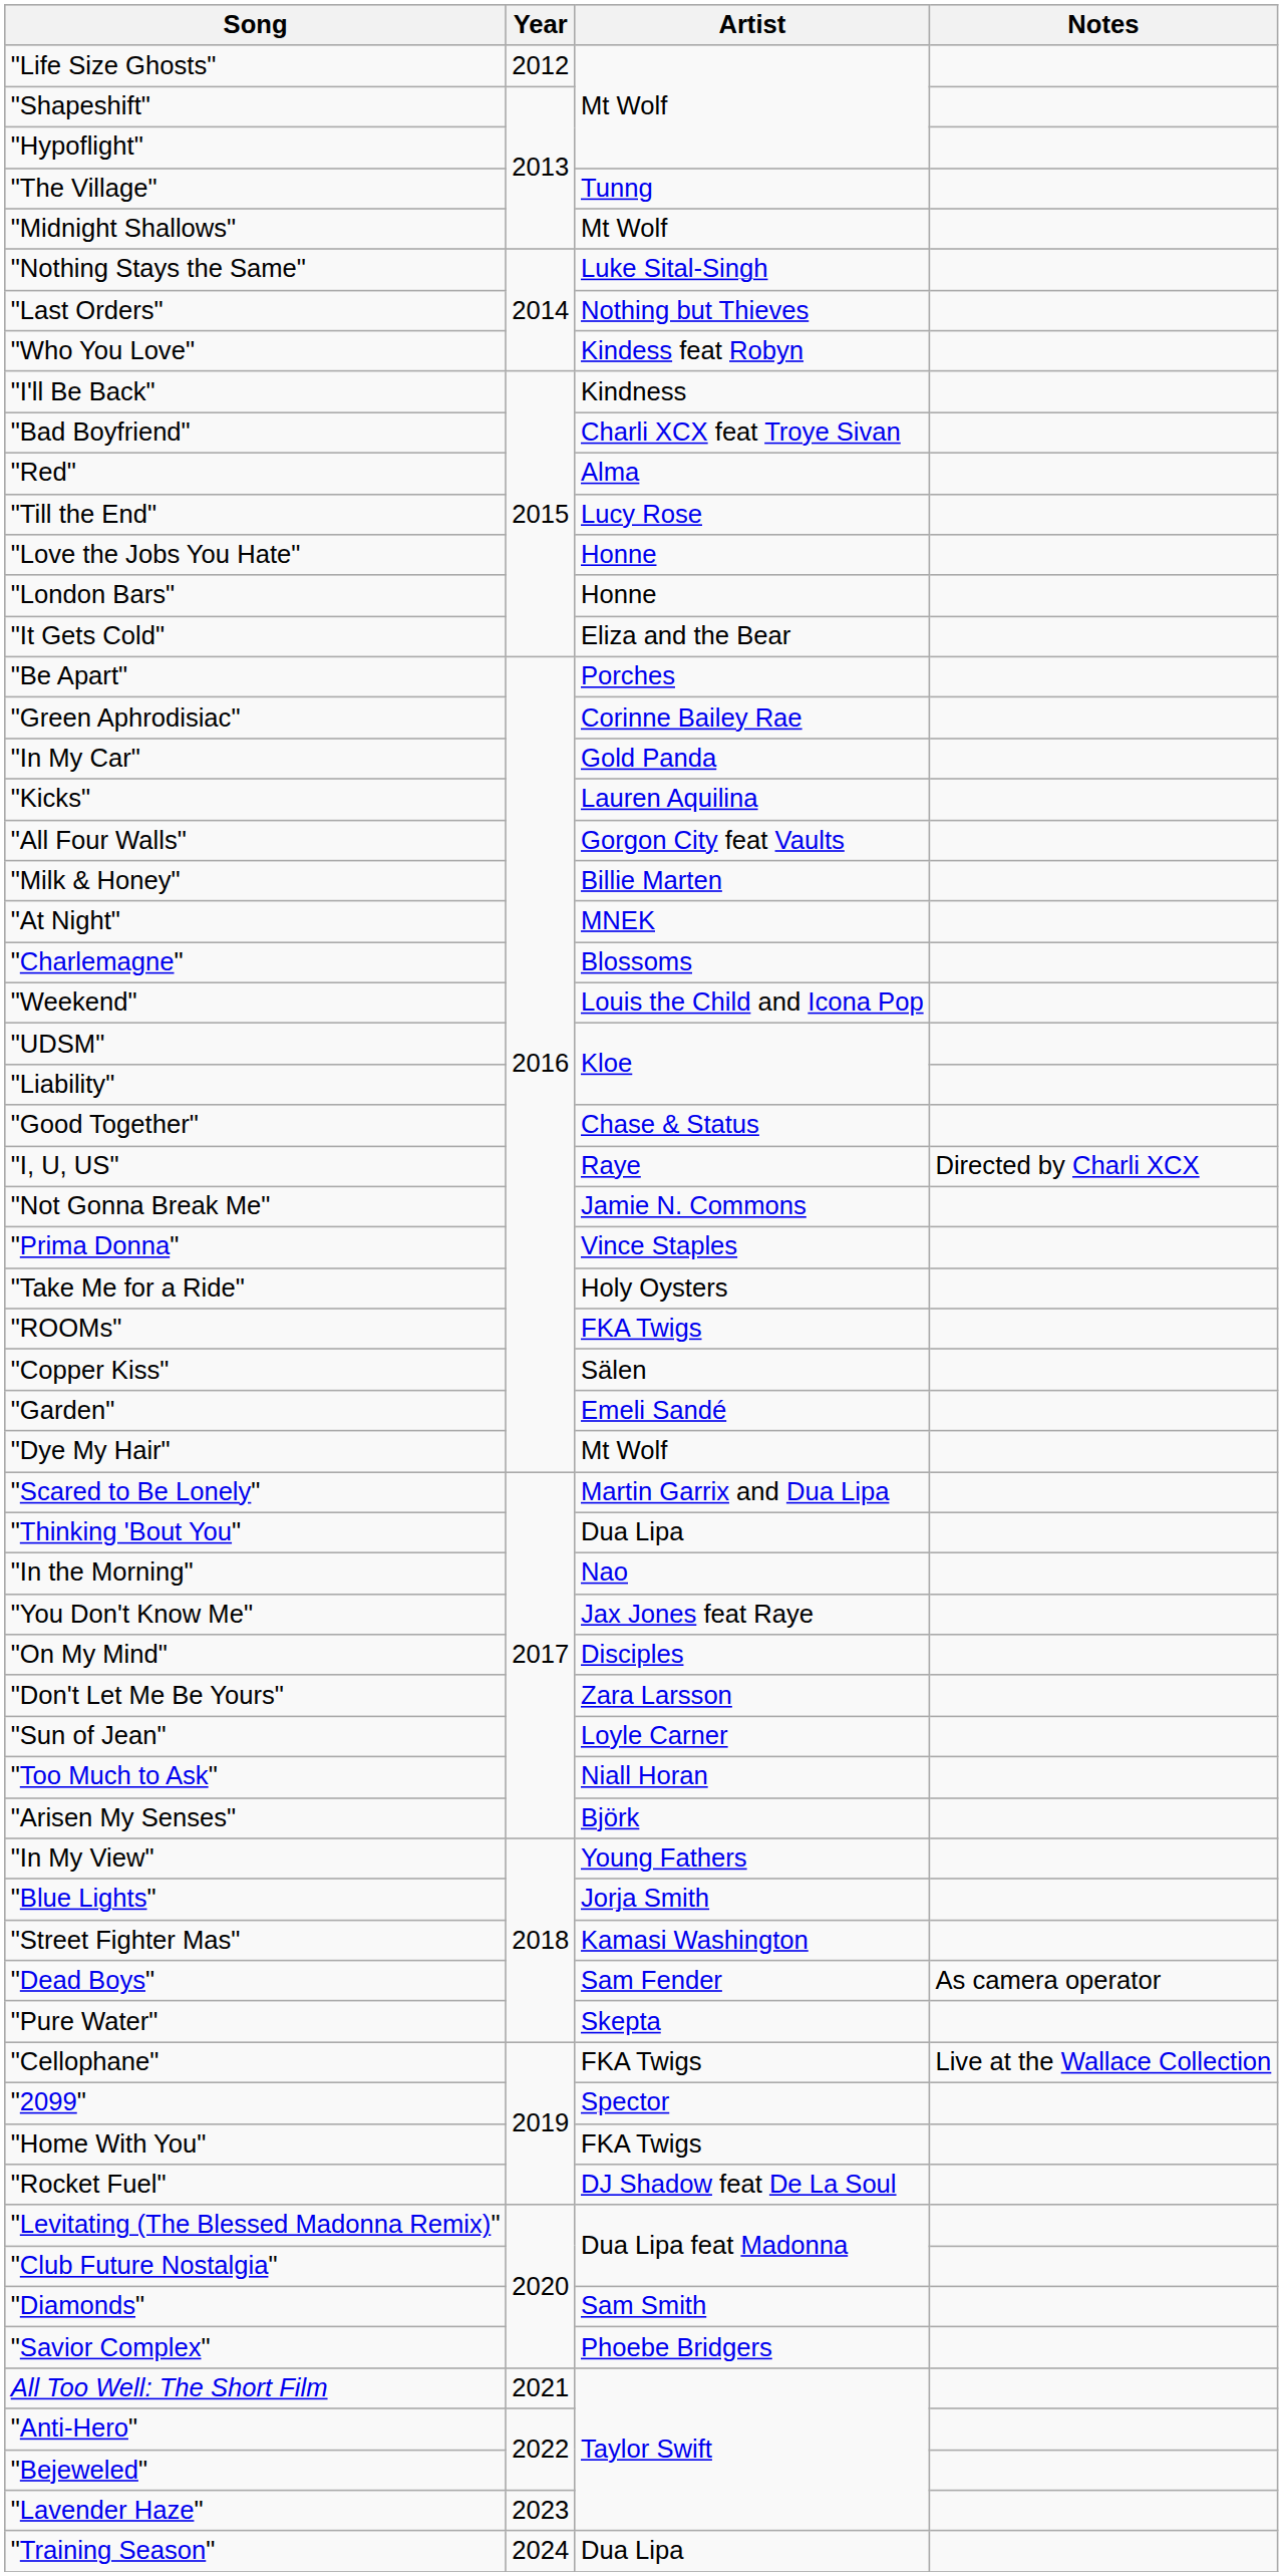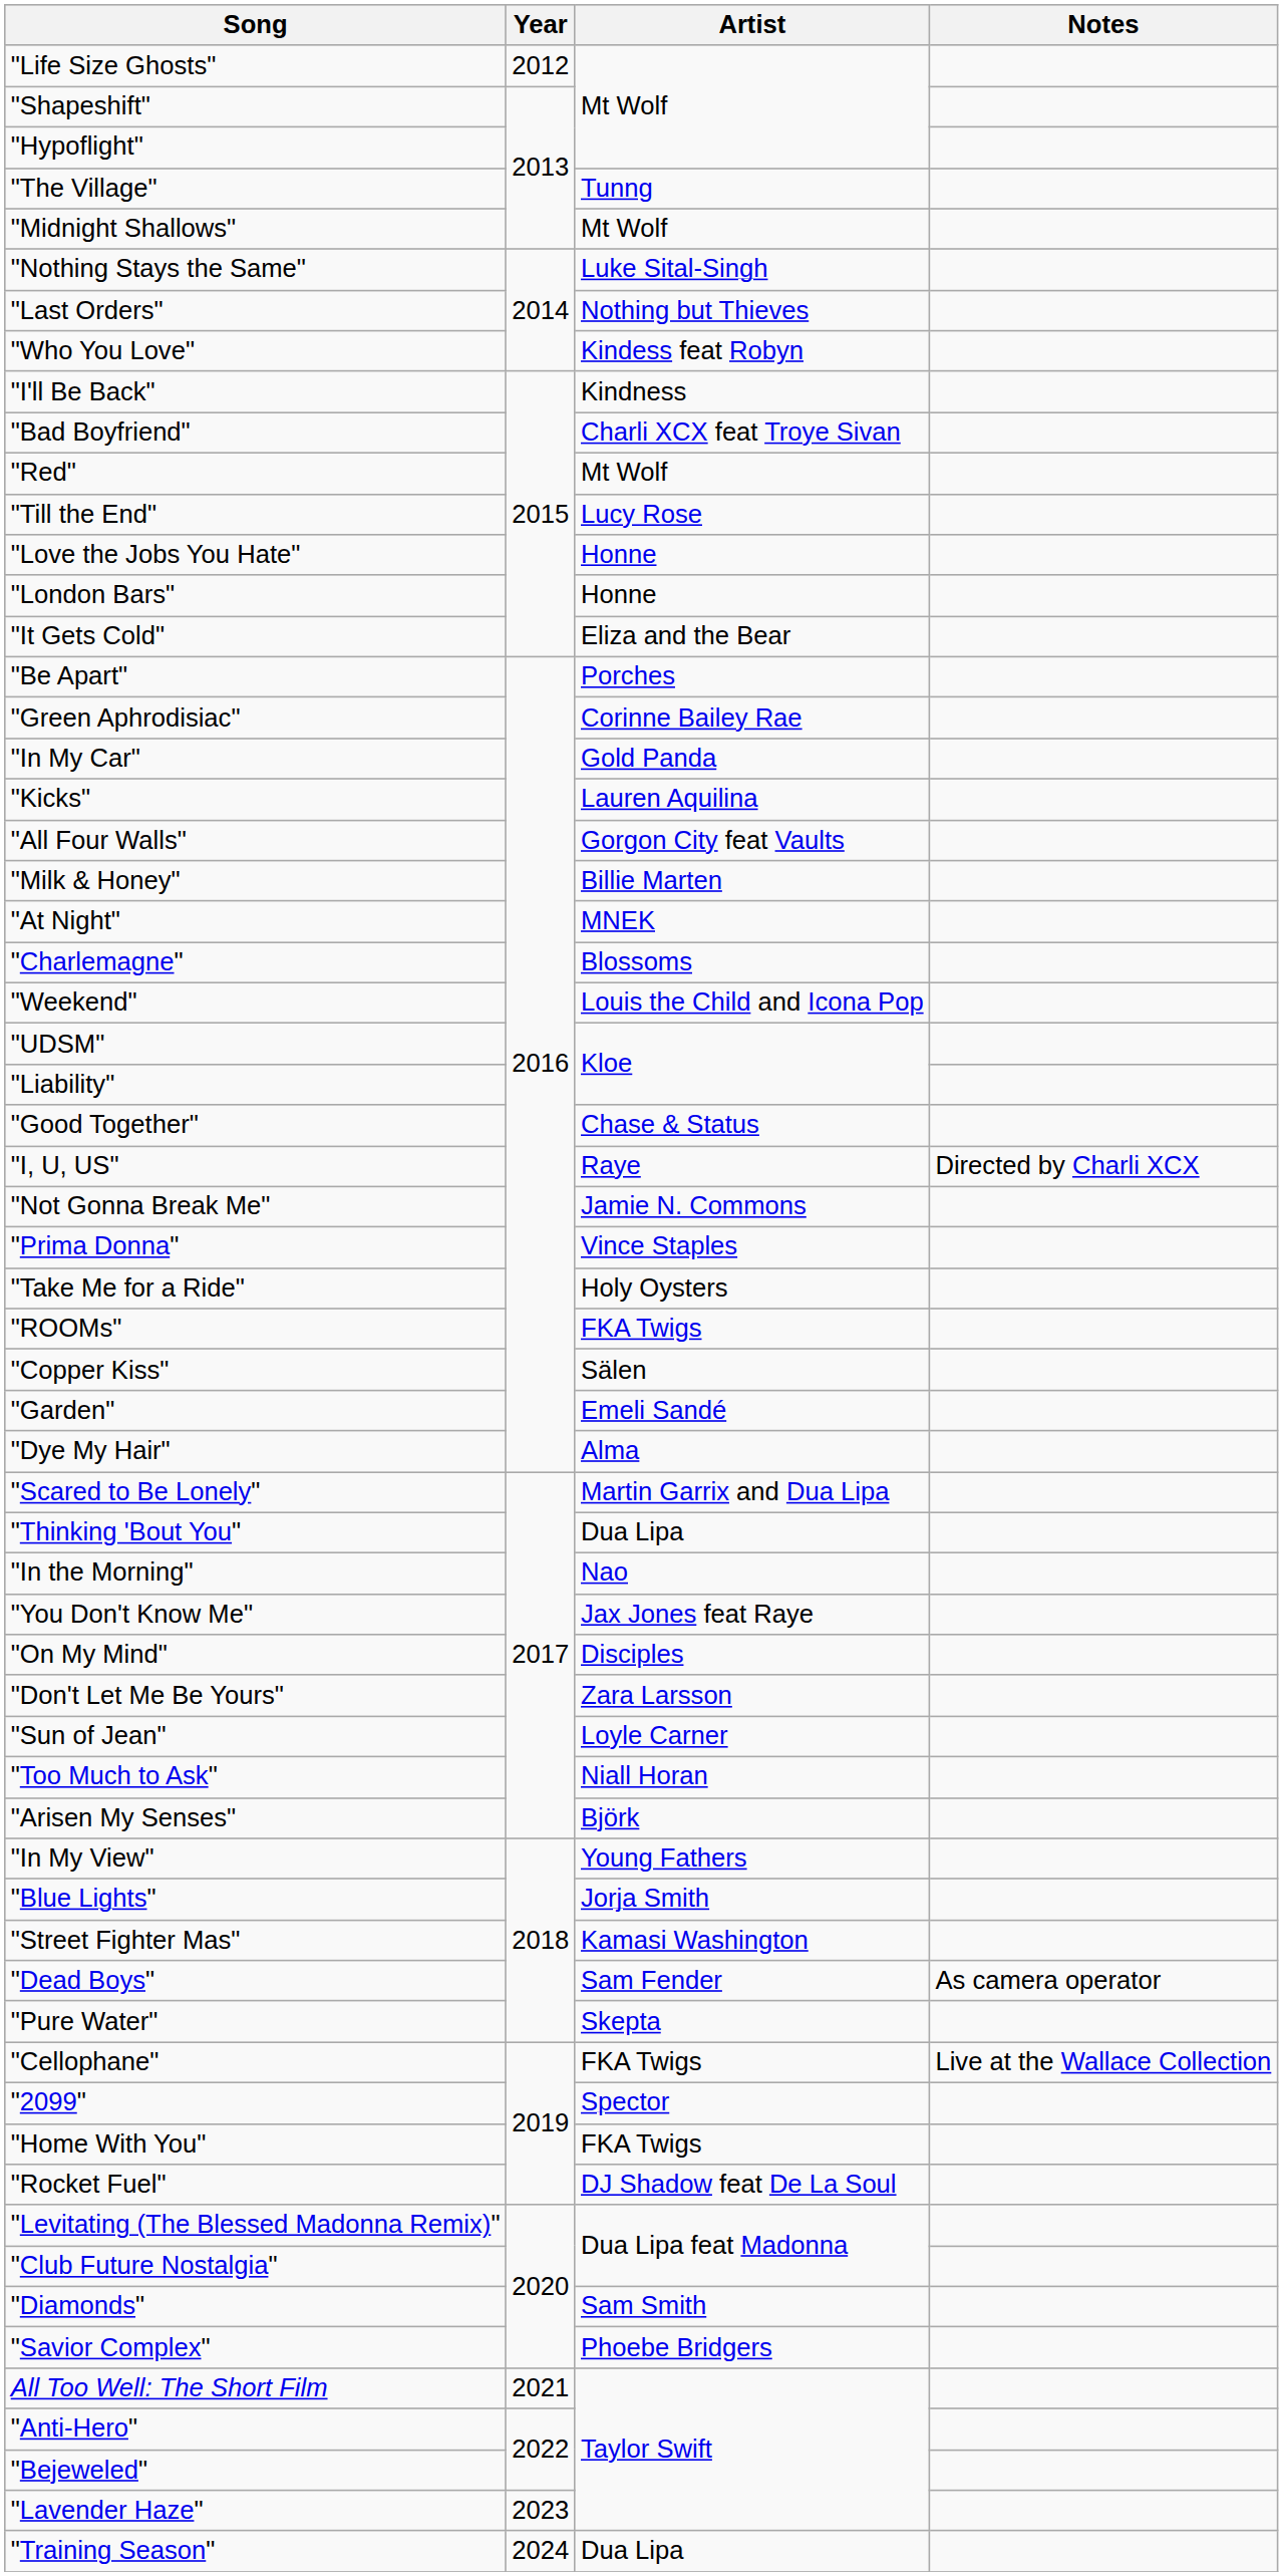 <table class="wikitable sortable">
 <tr>
 <th>Song</th>
 <th>Year</th>
 <th>Artist</th>
 <th class="unsortable">Notes</th>
 </tr>
 <tr>
 <td>"Life Size Ghosts"</td>
 <td>2012</td>
 <td rowspan="3">Mt Wolf</td>
 <td></td>
 </tr>
 <tr>
 <td>"Shapeshift"</td>
 <td rowspan="4">2013</td>
 <td></td>
 </tr>
 <tr>
 <td>"Hypoflight"</td>
 <td></td>
 </tr>
 <tr>
 <td>"The Village"</td>
 <td><a href='#'>Tunng</a></td>
 <td></td>
 </tr>
 <tr>
 <td>"Midnight Shallows"</td>
 <td>Mt Wolf</td>
 <td></td>
 </tr>
 <tr>
 <td>"Nothing Stays the Same"</td>
 <td rowspan="3">2014</td>
 <td><a href='#'>Luke Sital-Singh</a></td>
 <td></td>
 </tr>
 <tr>
 <td>"Last Orders"</td>
 <td><a href='#'>Nothing but Thieves</a></td>
 <td></td>
 </tr>
 <tr>
 <td>"Who You Love"</td>
 <td><a href='#'>Kindess</a> feat <a href='#'>Robyn</a></td>
 <td></td>
 </tr>
 <tr>
 <td>"I'll Be Back"</td>
 <td rowspan="7">2015</td>
 <td>Kindness</td>
 <td></td>
 </tr>
 <tr>
 <td>"Bad Boyfriend"</td>
 <td><a href='#'>Charli XCX</a> feat <a href='#'>Troye Sivan</a></td>
 <td></td>
 </tr>
 <tr>
 <td>"Red"</td>
-<td><a href='#'>Alma</a></td>
+<td>Mt Wolf</td>
 <td></td>
 </tr>
 <tr>
 <td>"Till the End"</td>
 <td><a href='#'>Lucy Rose</a></td>
 <td></td>
 </tr>
 <tr>
 <td>"Love the Jobs You Hate"</td>
 <td><a href='#'>Honne</a></td>
 <td></td>
 </tr>
 <tr>
 <td>"London Bars"</td>
 <td>Honne</td>
 <td></td>
 </tr>
 <tr>
 <td>"It Gets Cold"</td>
 <td>Eliza and the Bear</td>
 <td></td>
 </tr>
 <tr>
 <td>"Be Apart"</td>
 <td rowspan="20">2016</td>
 <td><a href='#'>Porches</a></td>
 <td></td>
 </tr>
 <tr>
 <td>"Green Aphrodisiac"</td>
 <td><a href='#'>Corinne Bailey Rae</a></td>
 <td></td>
 </tr>
 <tr>
 <td>"In My Car"</td>
 <td><a href='#'>Gold Panda</a></td>
 <td></td>
 </tr>
 <tr>
 <td>"Kicks"</td>
 <td><a href='#'>Lauren Aquilina</a></td>
 <td></td>
 </tr>
 <tr>
 <td>"All Four Walls"</td>
 <td><a href='#'>Gorgon City</a> feat <a href='#'>Vaults</a></td>
 <td></td>
 </tr>
 <tr>
 <td>"Milk & Honey"</td>
 <td><a href='#'>Billie Marten</a></td>
 <td></td>
 </tr>
 <tr>
 <td>"At Night"</td>
 <td><a href='#'>MNEK</a></td>
 <td></td>
 </tr>
 <tr>
 <td>"<a href='#'>Charlemagne</a>"</td>
 <td><a href='#'>Blossoms</a></td>
 <td></td>
 </tr>
 <tr>
 <td>"Weekend"</td>
 <td><a href='#'>Louis the Child</a> and <a href='#'>Icona Pop</a></td>
 <td></td>
 </tr>
 <tr>
 <td>"UDSM"</td>
 <td rowspan="2"><a href='#'>Kloe</a></td>
 <td></td>
 </tr>
 <tr>
 <td>"Liability"</td>
 <td></td>
 </tr>
 <tr>
 <td>"Good Together"</td>
 <td><a href='#'>Chase & Status</a></td>
 <td></td>
 </tr>
 <tr>
 <td>"I, U, US"</td>
 <td><a href='#'>Raye</a></td>
 <td>Directed by <a href='#'>Charli XCX</a></td>
 </tr>
 <tr>
 <td>"Not Gonna Break Me"</td>
 <td><a href='#'>Jamie N. Commons</a></td>
 <td></td>
 </tr>
 <tr>
 <td>"<a href='#'>Prima Donna</a>"</td>
 <td><a href='#'>Vince Staples</a></td>
 <td></td>
 </tr>
 <tr>
 <td>"Take Me for a Ride"</td>
 <td>Holy Oysters</td>
 <td></td>
 </tr>
 <tr>
 <td>"ROOMs"</td>
 <td><a href='#'>FKA Twigs</a></td>
 <td></td>
 </tr>
 <tr>
 <td>"Copper Kiss"</td>
 <td>Sälen</td>
 <td></td>
 </tr>
 <tr>
 <td>"Garden"</td>
 <td><a href='#'>Emeli Sandé</a></td>
 <td></td>
 </tr>
 <tr>
 <td>"Dye My Hair"</td>
-<td>Mt Wolf</td>
+<td><a href='#'>Alma</a></td>
 <td></td>
 </tr>
 <tr>
 <td>"<a href='#'>Scared to Be Lonely</a>"</td>
 <td rowspan="9">2017</td>
 <td><a href='#'>Martin Garrix</a> and <a href='#'>Dua Lipa</a></td>
 <td></td>
 </tr>
 <tr>
 <td>"<a href='#'>Thinking 'Bout You</a>"</td>
 <td>Dua Lipa</td>
 <td></td>
 </tr>
 <tr>
 <td>"In the Morning"</td>
 <td><a href='#'>Nao</a></td>
 <td></td>
 </tr>
 <tr>
 <td>"You Don't Know Me"</td>
 <td><a href='#'>Jax Jones</a> feat Raye</td>
 <td></td>
 </tr>
 <tr>
 <td>"On My Mind"</td>
 <td><a href='#'>Disciples</a></td>
 <td></td>
 </tr>
 <tr>
 <td>"Don't Let Me Be Yours"</td>
 <td><a href='#'>Zara Larsson</a></td>
 <td></td>
 </tr>
 <tr>
 <td>"Sun of Jean"</td>
 <td><a href='#'>Loyle Carner</a></td>
 <td></td>
 </tr>
 <tr>
 <td>"<a href='#'>Too Much to Ask</a>"</td>
 <td><a href='#'>Niall Horan</a></td>
 <td></td>
 </tr>
 <tr>
 <td>"Arisen My Senses"</td>
 <td><a href='#'>Björk</a></td>
 <td></td>
 </tr>
 <tr>
 <td>"In My View"</td>
 <td rowspan="5">2018</td>
 <td><a href='#'>Young Fathers</a></td>
 <td></td>
 </tr>
 <tr>
 <td>"<a href='#'>Blue Lights</a>"</td>
 <td><a href='#'>Jorja Smith</a></td>
 <td></td>
 </tr>
 <tr>
 <td>"Street Fighter Mas"</td>
 <td><a href='#'>Kamasi Washington</a></td>
 <td></td>
 </tr>
 <tr>
 <td>"<a href='#'>Dead Boys</a>"</td>
 <td><a href='#'>Sam Fender</a></td>
 <td>As camera operator</td>
 </tr>
 <tr>
 <td>"Pure Water"</td>
 <td><a href='#'>Skepta</a></td>
 <td></td>
 </tr>
 <tr>
 <td>"Cellophane"</td>
 <td rowspan="4">2019</td>
 <td>FKA Twigs</td>
 <td>Live at the <a href='#'>Wallace Collection</a></td>
 </tr>
 <tr>
 <td>"<a href='#'>2099</a>"</td>
 <td><a href='#'>Spector</a></td>
 <td></td>
 </tr>
 <tr>
 <td>"Home With You"</td>
 <td>FKA Twigs</td>
 <td></td>
 </tr>
 <tr>
 <td>"Rocket Fuel"</td>
 <td><a href='#'>DJ Shadow</a> feat <a href='#'>De La Soul</a></td>
 <td></td>
 </tr>
 <tr>
 <td>"<a href='#'>Levitating (The Blessed Madonna Remix)</a>"</td>
 <td rowspan="4">2020</td>
 <td rowspan="2">Dua Lipa feat <a href='#'>Madonna</a></td>
 <td></td>
 </tr>
 <tr>
 <td>"<a href='#'>Club Future Nostalgia</a>"</td>
 <td></td>
 </tr>
 <tr>
 <td>"<a href='#'>Diamonds</a>"</td>
 <td><a href='#'>Sam Smith</a></td>
 <td></td>
 </tr>
 <tr>
 <td>"<a href='#'>Savior Complex</a>"</td>
 <td><a href='#'>Phoebe Bridgers</a></td>
 <td></td>
 </tr>
 <tr>
 <td><em><a href='#'>All Too Well: The Short Film</a></em></td>
 <td>2021</td>
 <td rowspan="4"><a href='#'>Taylor Swift</a></td>
 <td></td>
 </tr>
 <tr>
 <td>"<a href='#'>Anti-Hero</a>"</td>
 <td rowspan="2">2022</td>
 <td></td>
 </tr>
 <tr>
 <td>"<a href='#'>Bejeweled</a>"</td>
 <td></td>
 </tr>
 <tr>
 <td>"<a href='#'>Lavender Haze</a>"</td>
 <td>2023</td>
 <td></td>
 </tr>
 <tr>
 <td>"<a href='#'>Training Season</a>"</td>
 <td>2024</td>
 <td>Dua Lipa</td>
 <td></td>
 </tr>
 <tr>
 </tr>
 </table>
